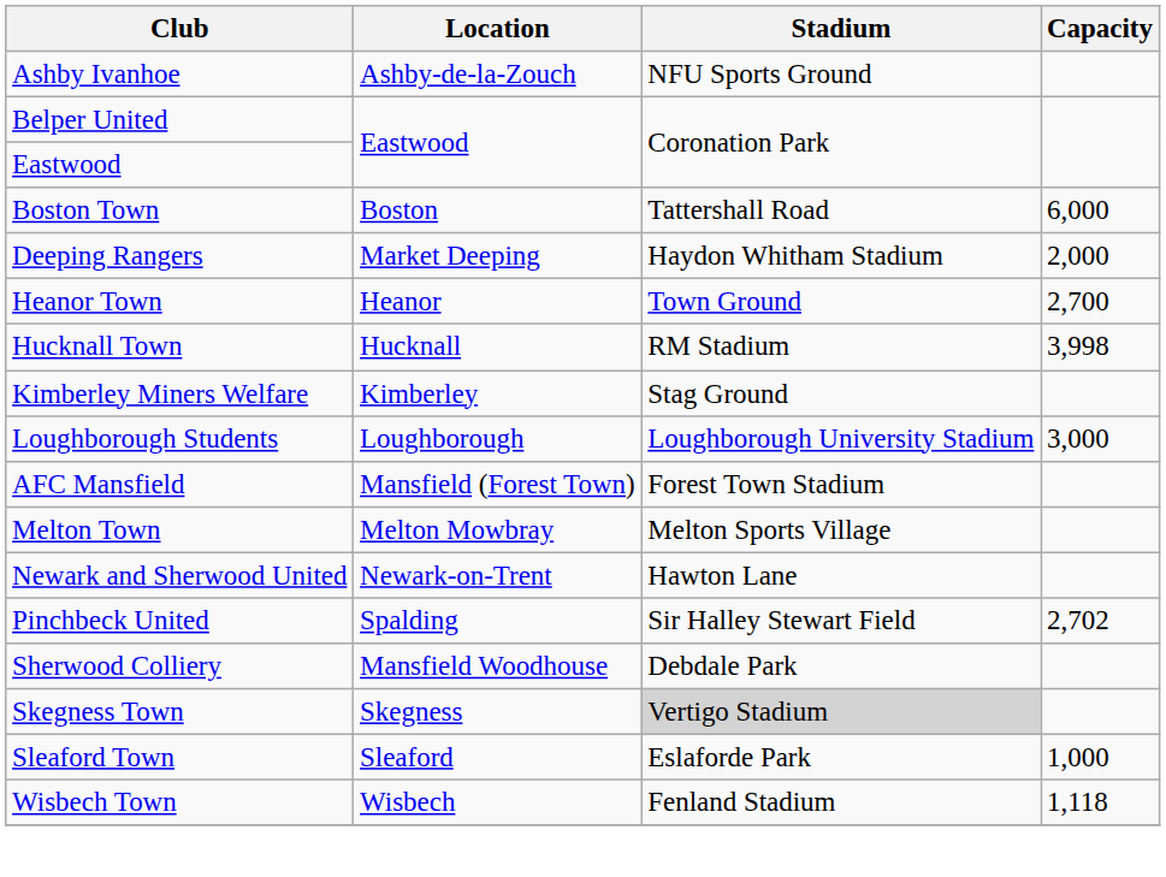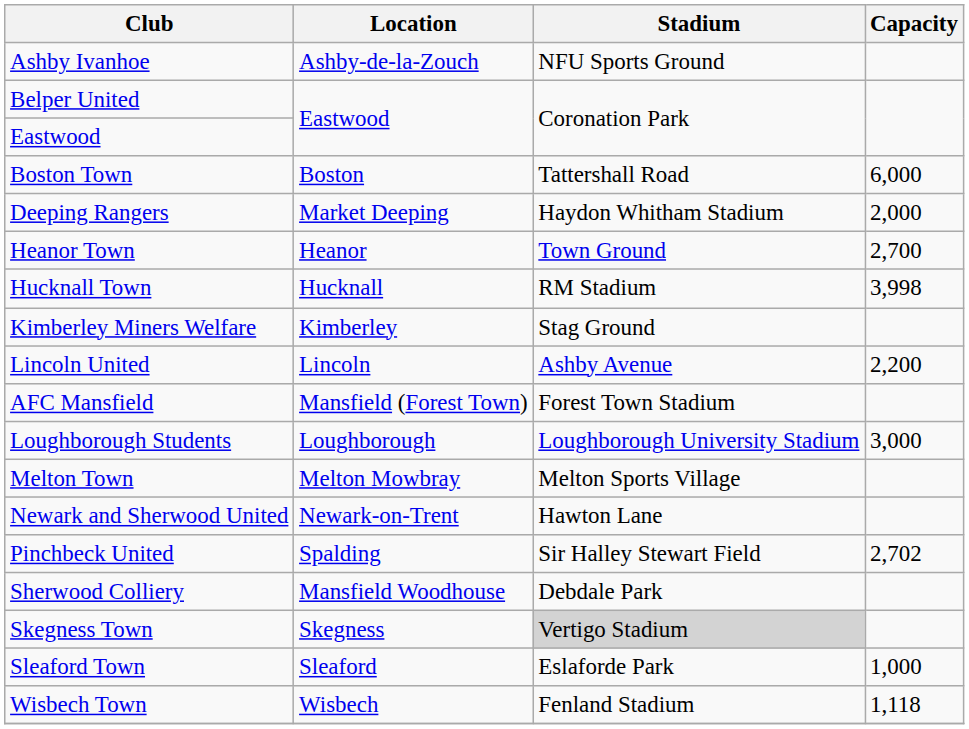 <table class="wikitable sortable" style="font-size:95%">
 <tr>
 <th>Club</th>
 <th>Location</th>
 <th>Stadium</th>
 <th>Capacity</th>
 </tr>
 <tr>
 <td><a href='#'>Ashby Ivanhoe</a></td>
 <td><a href='#'>Ashby-de-la-Zouch</a></td>
 <td>NFU Sports Ground</td>
 <td></td>
 </tr>
 <tr>
 <td><a href='#'>Belper United</a></td>
 <td rowspan=2><a href='#'>Eastwood</a></td>
 <td rowspan=2>Coronation Park</td>
 <td rowspan=2></td>
 </tr>
 <tr>
 <td><a href='#'>Eastwood</a></td>
 </tr>
 <tr>
 <td><a href='#'>Boston Town</a></td>
 <td><a href='#'>Boston</a></td>
 <td>Tattershall Road</td>
 <td>6,000</td>
 </tr>
 <tr>
 <td><a href='#'>Deeping Rangers</a></td>
 <td><a href='#'>Market Deeping</a></td>
 <td>Haydon Whitham Stadium</td>
 <td>2,000</td>
 </tr>
 <tr>
 <td><a href='#'>Heanor Town</a></td>
 <td><a href='#'>Heanor</a></td>
 <td><a href='#'>Town Ground</a></td>
 <td>2,700</td>
 </tr>
 <tr>
 <td><a href='#'>Hucknall Town</a></td>
 <td><a href='#'>Hucknall</a></td>
 <td>RM Stadium</td>
 <td>3,998</td>
 </tr>
 <tr>
 <td><a href='#'>Kimberley Miners Welfare</a></td>
 <td><a href='#'>Kimberley</a></td>
 <td>Stag Ground</td>
 <td></td>
 </tr>
 <tr>
-<td><a href='#'>Loughborough Students</a></td>
-<td><a href='#'>Loughborough</a></td>
-<td><a href='#'>Loughborough University Stadium</a></td>
-<td>3,000</td>
+<td><a href='#'>Lincoln United</a></td>
+<td><a href='#'>Lincoln</a></td>
+<td><a href='#'>Ashby Avenue</a></td>
+<td>2,200</td>
 </tr>
 <tr>
 <td><a href='#'>AFC Mansfield</a></td>
 <td><a href='#'>Mansfield</a> (<a href='#'>Forest Town</a>)</td>
 <td>Forest Town Stadium</td>
 <td></td>
+</tr>
+<tr>
+<td><a href='#'>Loughborough Students</a></td>
+<td><a href='#'>Loughborough</a></td>
+<td><a href='#'>Loughborough University Stadium</a></td>
+<td>3,000</td>
 </tr>
 <tr>
 <td><a href='#'>Melton Town</a></td>
 <td><a href='#'>Melton Mowbray</a></td>
 <td>Melton Sports Village</td>
 <td></td>
 </tr>
 <tr>
 <td><a href='#'>Newark and Sherwood United</a></td>
 <td><a href='#'>Newark-on-Trent</a></td>
 <td>Hawton Lane</td>
 <td></td>
 </tr>
 <tr>
 <td><a href='#'>Pinchbeck United</a></td>
 <td><a href='#'>Spalding</a></td>
 <td>Sir Halley Stewart Field</td>
 <td>2,702</td>
 </tr>
 <tr>
 <td><a href='#'>Sherwood Colliery</a></td>
 <td><a href='#'>Mansfield Woodhouse</a></td>
 <td>Debdale Park</td>
 <td></td>
 </tr>
 <tr>
 <td><a href='#'>Skegness Town</a></td>
 <td><a href='#'>Skegness</a></td>
 <td style="background: lightgrey;">Vertigo Stadium</td>
 <td></td>
 </tr>
 <tr>
 <td><a href='#'>Sleaford Town</a></td>
 <td><a href='#'>Sleaford</a></td>
 <td>Eslaforde Park</td>
 <td>1,000</td>
 </tr>
 <tr>
 <td><a href='#'>Wisbech Town</a></td>
 <td><a href='#'>Wisbech</a></td>
 <td>Fenland Stadium</td>
 <td>1,118</td>
 </tr>
 <tr>
 </tr>
 </table>
